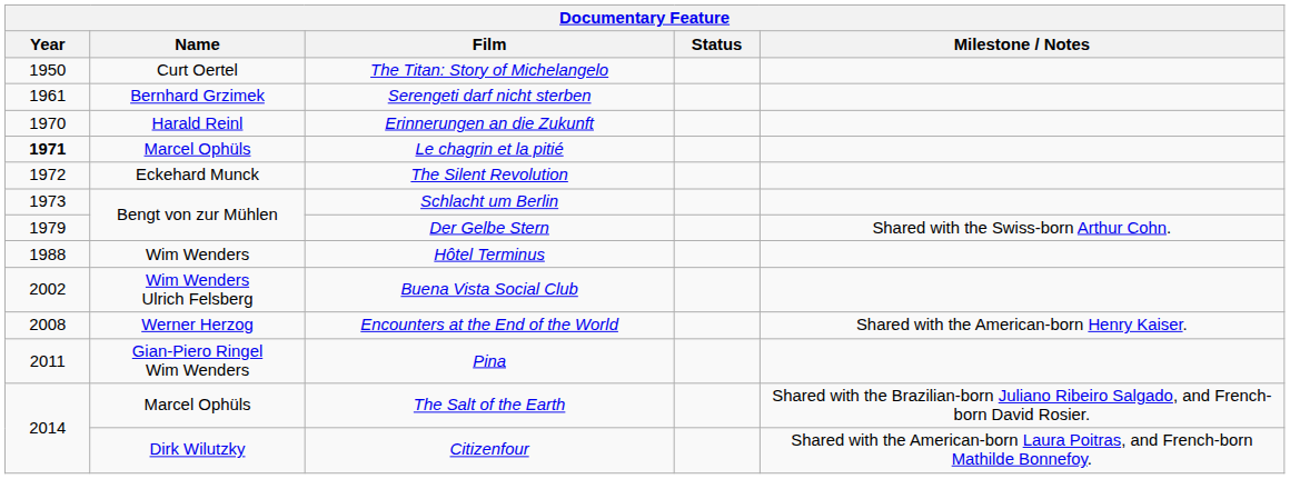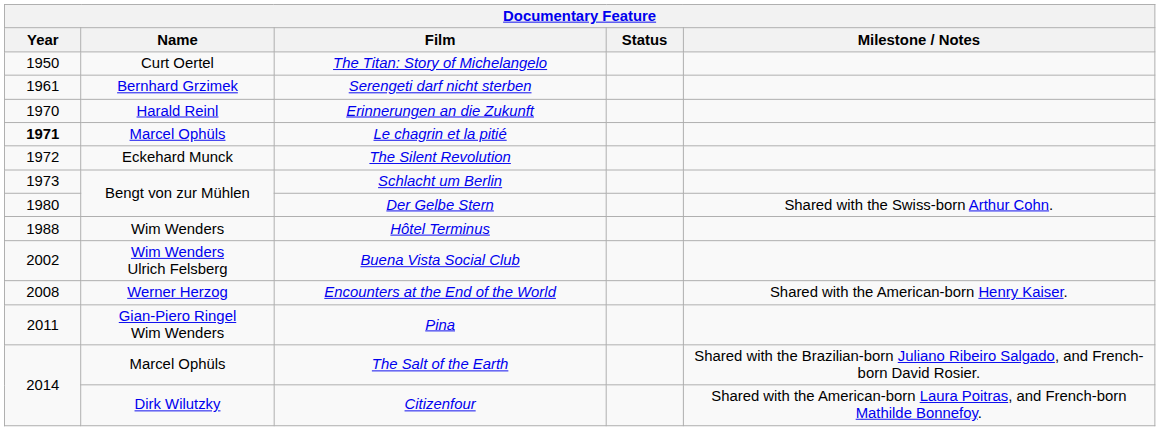 <table class="wikitable" style="text-align: center">
 <tr>
 <th colspan=6 style="text-align:center;"><a href='#'>Documentary Feature</a></th>
 </tr>
 <tr>
 <th style="width:075px;">Year</th>
 <th style="width:200px;">Name</th>
 <th style="width:350px;">Film</th>
 <th style="width:075px;">Status</th>
 <th style="width:500px;">Milestone / Notes</th>
 </tr>
 <tr>
 <td style="text-align: center">1950</td>
 <td>Curt Oertel</td>
 <td><em><a href='#'>The Titan: Story of Michelangelo</a></em></td>
 <td></td>
 <td></td>
 </tr>
 <tr>
 <td style="text-align: center">1961</td>
 <td><a href='#'>Bernhard Grzimek</a></td>
 <td><em><a href='#'>Serengeti darf nicht sterben</a></em></td>
 <td></td>
 <td></td>
 </tr>
 <tr>
 <td style="text-align: center">1970</td>
 <td><a href='#'>Harald Reinl</a></td>
 <td><em><a href='#'>Erinnerungen an die Zukunft</a></em></td>
 <td></td>
 <td></td>
 </tr>
 <tr>
 <td style="text-align: center"><strong>1971</strong></td>
 <td><a href='#'>Marcel Ophüls</a></td>
 <td><em><a href='#'>Le chagrin et la pitié</a></em></td>
 <td></td>
 <td></td>
 </tr>
 <tr>
 <td align=center>1972</td>
 <td>Eckehard Munck</td>
 <td><em><a href='#'>The Silent Revolution</a></em></td>
 <td></td>
 <td></td>
 </tr>
 <tr>
 <td style="text-align: center">1973</td>
 <td rowspan="2">Bengt von zur Mühlen</td>
 <td><em><a href='#'>Schlacht um Berlin</a></em></td>
 <td></td>
 <td></td>
 </tr>
 <tr>
-<td style="text-align: center">1979</td>
+<td style="text-align: center">1980</td>
 <td><em><a href='#'>Der Gelbe Stern</a></em></td>
 <td></td>
 <td>Shared with the Swiss-born <a href='#'>Arthur Cohn</a>.</td>
 </tr>
 <tr>
 <td style="text-align: center">1988</td>
 <td>Wim Wenders</td>
 <td><em><a href='#'>Hôtel Terminus</a></em></td>
 <td></td>
 <td></td>
 </tr>
 <tr>
 <td>2002</td>
 <td><a href='#'>Wim Wenders</a><br>Ulrich Felsberg</td>
 <td><em><a href='#'>Buena Vista Social Club</a></em></td>
 <td></td>
 <td></td>
 </tr>
 <tr>
 <td style="text-align: center">2008</td>
 <td><a href='#'>Werner Herzog</a></td>
 <td><em><a href='#'>Encounters at the End of the World</a></em></td>
 <td></td>
 <td>Shared with the American-born <a href='#'>Henry Kaiser</a>.</td>
 </tr>
 <tr>
 <td style="text-align: center">2011</td>
 <td><a href='#'>Gian-Piero Ringel</a> <br> Wim Wenders</td>
 <td><em><a href='#'>Pina</a></em></td>
 <td></td>
 <td></td>
 </tr>
 <tr>
 <td style="text-align: center" rowspan="2">2014</td>
 <td>Marcel Ophüls</td>
 <td><em><a href='#'>The Salt of the Earth</a></em></td>
 <td></td>
 <td>Shared with the Brazilian-born <a href='#'>Juliano Ribeiro Salgado</a>, and French-born David Rosier.</td>
 </tr>
 <tr>
 <td><a href='#'>Dirk Wilutzky</a></td>
 <td><em><a href='#'>Citizenfour</a></em></td>
 <td></td>
 <td>Shared with the American-born <a href='#'>Laura Poitras</a>, and French-born <a href='#'>Mathilde Bonnefoy</a>.</td>
 </tr>
 </table>
